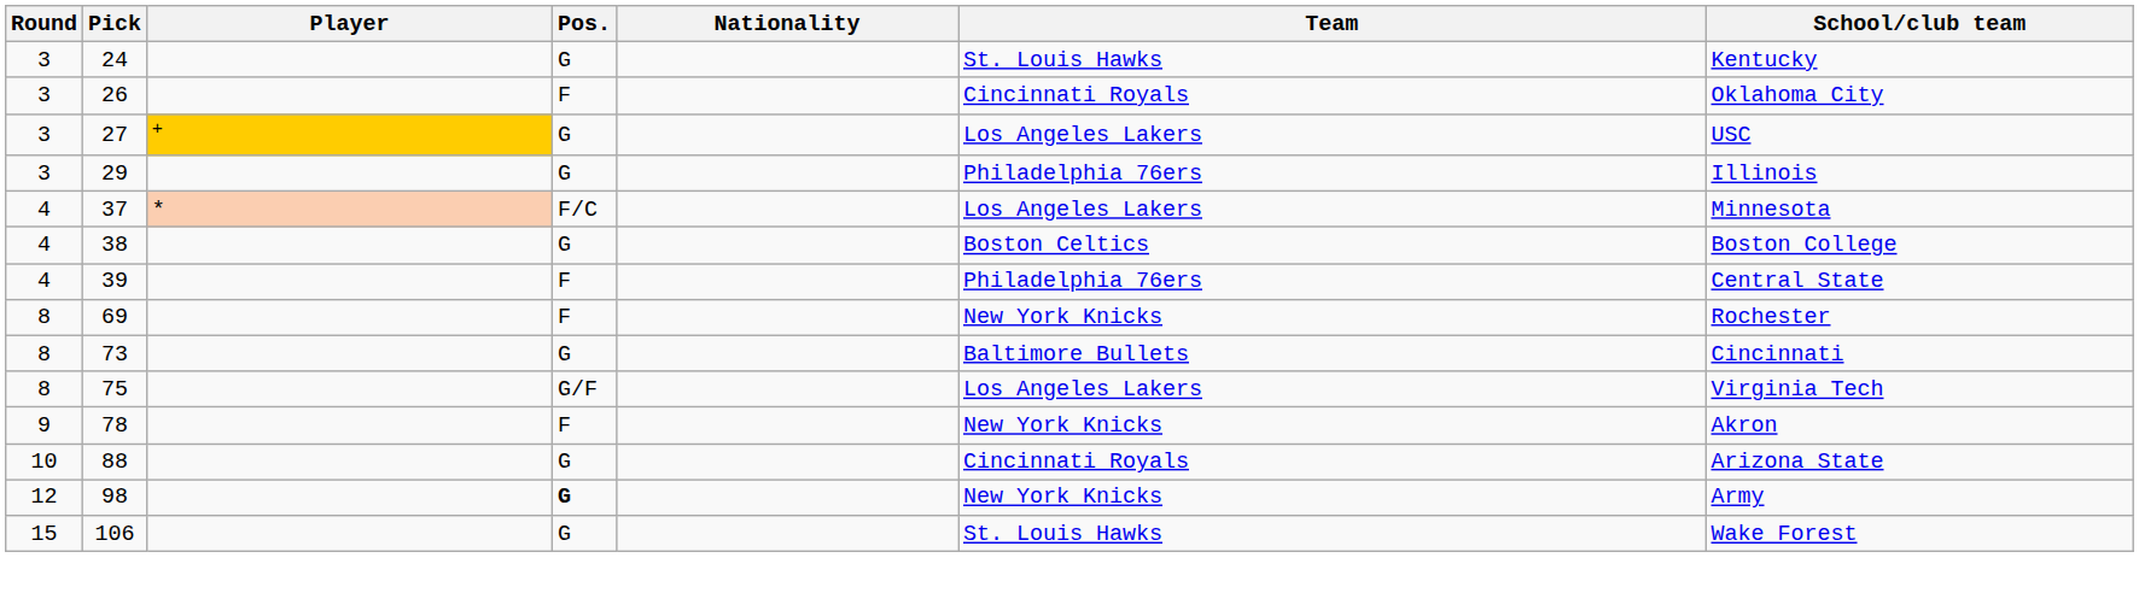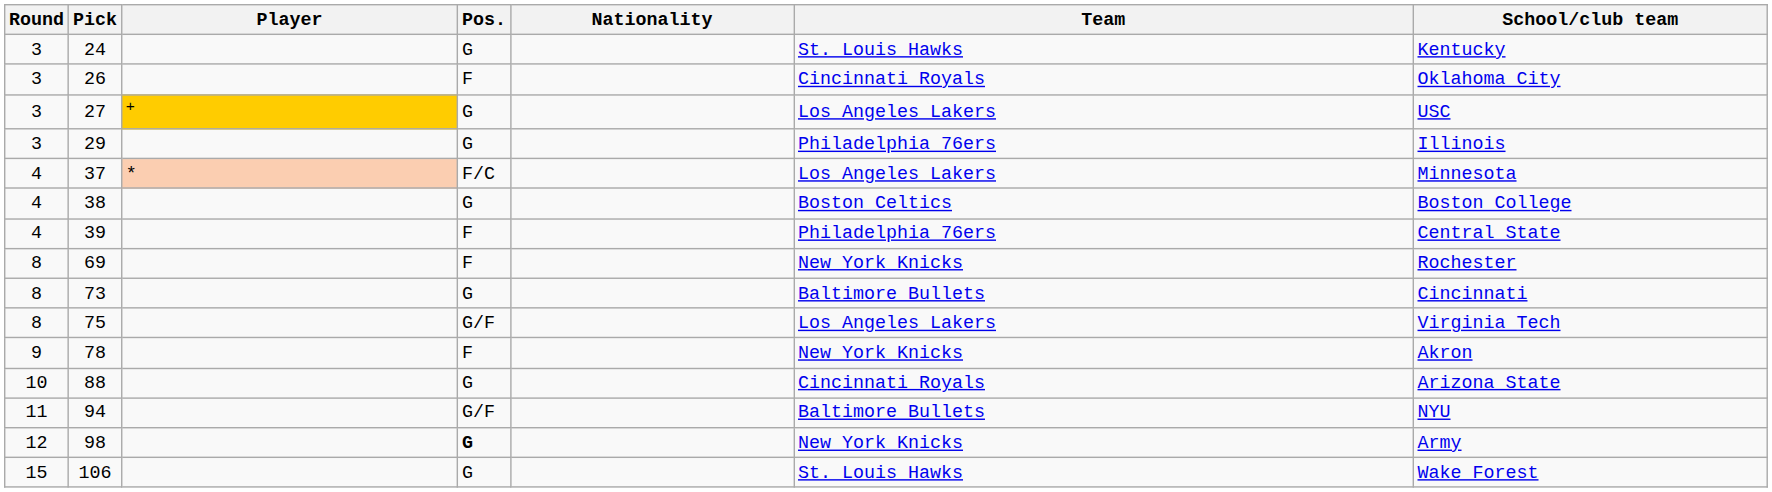 <table class="wikitable sortable">
 <tr>
 <th width="1%">Round</th>
 <th width="1%">Pick</th>
 <th width="19%">Player</th>
 <th width="1%">Pos.</th>
 <th width="16%">Nationality</th>
 <th width="35%">Team</th>
 <th width="20%">School/club team</th>
 </tr>
 <tr>
 <td align=center>3</td>
 <td align=center>24</td>
 <td></td>
 <td>G</td>
 <td></td>
 <td><a href='#'>St. Louis Hawks</a></td>
 <td><a href='#'>Kentucky</a></td>
 </tr>
 <tr>
 <td align=center>3</td>
 <td align=center>26</td>
 <td></td>
 <td>F</td>
 <td></td>
 <td><a href='#'>Cincinnati Royals</a></td>
 <td><a href='#'>Oklahoma City</a></td>
 </tr>
 <tr>
 <td align=center>3</td>
 <td align=center>27</td>
 <td bgcolor="#FFCC00"><sup>+</sup></td>
 <td>G</td>
 <td></td>
 <td><a href='#'>Los Angeles Lakers</a></td>
 <td><a href='#'>USC</a></td>
 </tr>
 <tr>
 <td align=center>3</td>
 <td align=center>29</td>
 <td></td>
 <td>G</td>
 <td></td>
 <td><a href='#'>Philadelphia 76ers</a></td>
 <td><a href='#'>Illinois</a></td>
 </tr>
 <tr>
 <td align=center>4</td>
 <td align=center>37</td>
 <td bgcolor="#FBCEB1">*</td>
 <td>F/C</td>
 <td></td>
 <td><a href='#'>Los Angeles Lakers</a></td>
 <td><a href='#'>Minnesota</a></td>
 </tr>
 <tr>
 <td align=center>4</td>
 <td align=center>38</td>
 <td></td>
 <td>G</td>
 <td></td>
 <td><a href='#'>Boston Celtics</a></td>
 <td><a href='#'>Boston College</a></td>
 </tr>
 <tr>
 <td align=center>4</td>
 <td align=center>39</td>
 <td></td>
 <td>F</td>
 <td></td>
 <td><a href='#'>Philadelphia 76ers</a></td>
 <td><a href='#'>Central State</a></td>
 </tr>
 <tr>
 <td align=center>8</td>
 <td align=center>69</td>
 <td></td>
 <td>F</td>
 <td></td>
 <td><a href='#'>New York Knicks</a></td>
 <td><a href='#'>Rochester</a></td>
 </tr>
 <tr>
 <td align=center>8</td>
 <td align=center>73</td>
 <td></td>
 <td>G</td>
 <td></td>
 <td><a href='#'>Baltimore Bullets</a></td>
 <td><a href='#'>Cincinnati</a></td>
 </tr>
 <tr>
 <td align=center>8</td>
 <td align=center>75</td>
 <td></td>
 <td>G/F</td>
 <td></td>
 <td><a href='#'>Los Angeles Lakers</a></td>
 <td><a href='#'>Virginia Tech</a></td>
 </tr>
 <tr>
 <td align=center>9</td>
 <td align=center>78</td>
 <td></td>
 <td>F</td>
 <td></td>
 <td><a href='#'>New York Knicks</a></td>
 <td><a href='#'>Akron</a></td>
 </tr>
 <tr>
 <td align=center>10</td>
 <td align=center>88</td>
 <td></td>
 <td>G</td>
 <td></td>
 <td><a href='#'>Cincinnati Royals</a></td>
 <td><a href='#'>Arizona State</a></td>
 </tr>
 <tr>
+<td align=center>11</td>
+<td align=center>94</td>
+<td></td>
+<td>G/F</td>
+<td></td>
+<td><a href='#'>Baltimore Bullets</a></td>
+<td><a href='#'>NYU</a></td>
+</tr>
+<tr>
 <td align=center>12</td>
 <td align=center>98</td>
 <td></td>
 <td><strong>G</strong></td>
 <td></td>
 <td><a href='#'>New York Knicks</a></td>
 <td><a href='#'>Army</a></td>
 </tr>
 <tr>
 <td align=center>15</td>
 <td align=center>106</td>
 <td></td>
 <td>G</td>
 <td></td>
 <td><a href='#'>St. Louis Hawks</a></td>
 <td><a href='#'>Wake Forest</a></td>
 </tr>
 </table>
